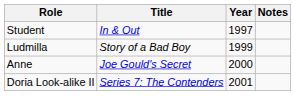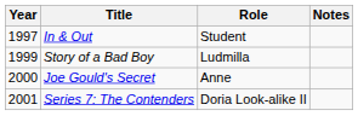 <table class="wikitable sortable">
 <tr>
+<th>Year</th>
+<th>Title</th>
 <th>Role</th>
-<th>Title</th>
-<th>Year</th>
 <th>Notes</th>
 </tr>
 <tr>
+<td>1997</td>
+<td><a href='#'><em>In & Out</em></a></td>
 <td>Student</td>
-<td><a href='#'><em>In & Out</em></a></td>
-<td>1997</td>
 <td></td>
 </tr>
 <tr>
+<td>1999</td>
+<td><em>Story of a Bad Boy</em></td>
 <td>Ludmilla</td>
-<td><em>Story of a Bad Boy</em></td>
-<td>1999</td>
 <td></td>
 </tr>
 <tr>
+<td>2000</td>
+<td><a href='#'><em>Joe Gould's Secret</em></a></td>
 <td>Anne</td>
-<td><a href='#'><em>Joe Gould's Secret</em></a></td>
-<td>2000</td>
 <td></td>
 </tr>
 <tr>
+<td>2001</td>
+<td><em><a href='#'>Series 7: The Contenders</a></em></td>
 <td>Doria Look-alike II</td>
-<td><em><a href='#'>Series 7: The Contenders</a></em></td>
-<td>2001</td>
 <td></td>
 </tr>
 </table>
